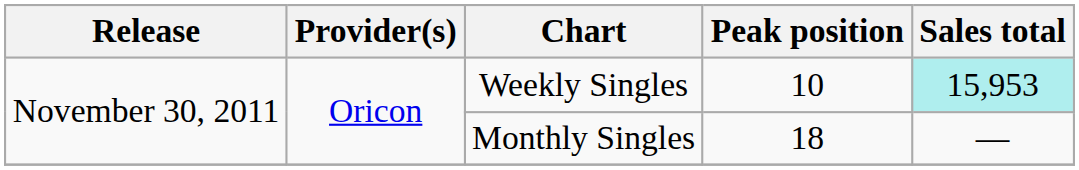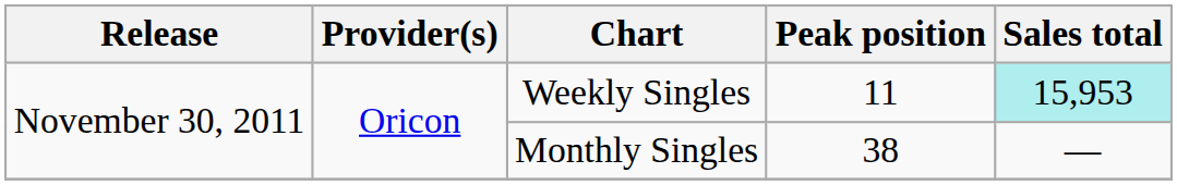 <table class="wikitable">
 <tr>
 <th align="center">Release</th>
 <th align="center">Provider(s)</th>
 <th align="center">Chart</th>
 <th align="center">Peak position</th>
 <th align="center">Sales total</th>
 </tr>
 <tr>
 <td align="center" rowspan="2">November 30, 2011</td>
 <td align="center" rowspan="2"><a href='#'>Oricon</a></td>
 <td align="center">Weekly Singles</td>
-<td align="center">10</td>
+<td align="center">11</td>
 <td align="center" style="background: paleturquoise;">15,953</td>
 </tr>
 <tr>
 <td align="center">Monthly Singles</td>
-<td align="center">18</td>
+<td align="center">38</td>
 <td align="center">—</td>
 </tr>
 <tr>
 </tr>
 </table>
